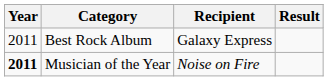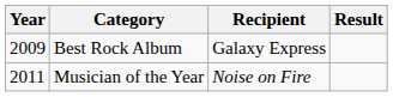 <table class="wikitable">
 <tr>
 <th>Year</th>
 <th>Category</th>
 <th>Recipient</th>
 <th>Result</th>
 </tr>
 <tr>
-<td>2011</td>
+<td>2009</td>
 <td>Best Rock Album</td>
 <td>Galaxy Express</td>
 <td></td>
 </tr>
 <tr>
-<td><strong>2011</strong></td>
+<td>2011</td>
 <td>Musician of the Year</td>
 <td><em>Noise on Fire</em></td>
 <td></td>
 </tr>
 </table>
